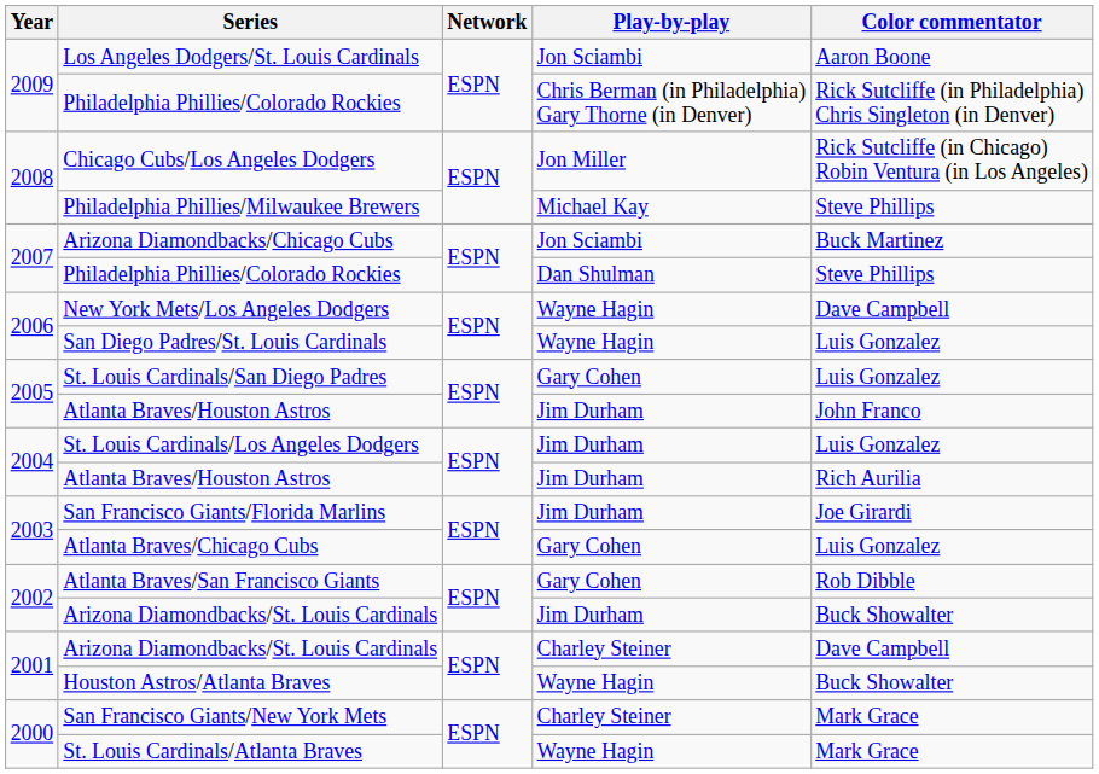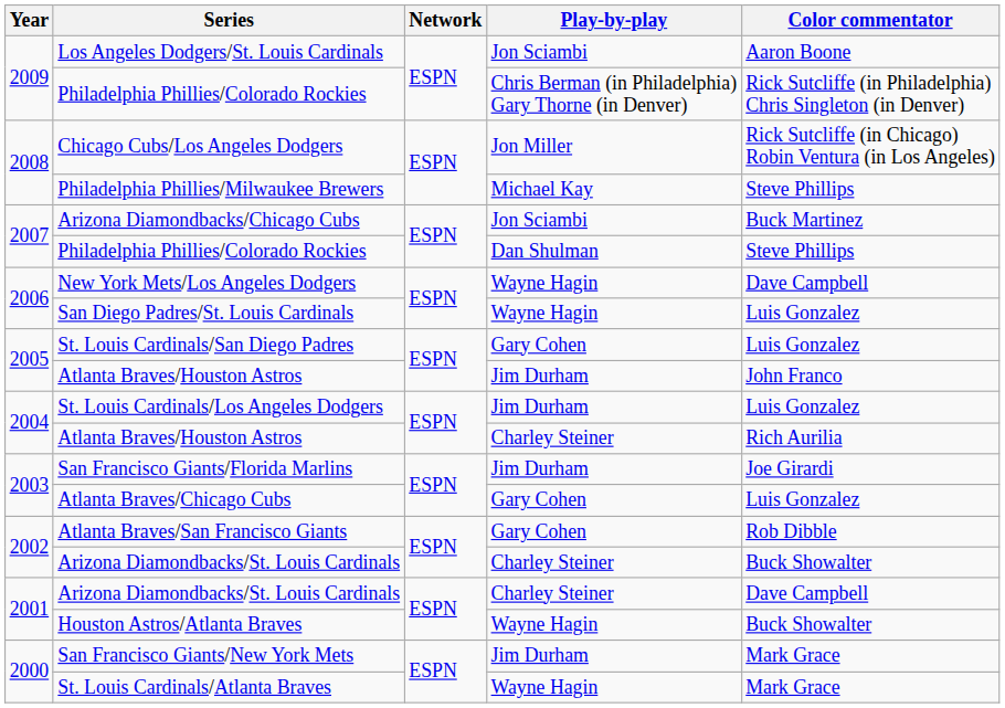 <table class="wikitable">
 <tr>
 <th>Year</th>
 <th>Series</th>
 <th>Network</th>
 <th><a href='#'>Play-by-play</a></th>
 <th><a href='#'>Color commentator</a></th>
 </tr>
 <tr>
 <td rowspan=2><a href='#'>2009</a></td>
 <td><a href='#'>Los Angeles Dodgers</a>/<a href='#'>St. Louis Cardinals</a></td>
 <td rowspan="2"><a href='#'>ESPN</a></td>
 <td><a href='#'>Jon Sciambi</a></td>
 <td><a href='#'>Aaron Boone</a></td>
 </tr>
 <tr>
 <td><a href='#'>Philadelphia Phillies</a>/<a href='#'>Colorado Rockies</a></td>
 <td><a href='#'>Chris Berman</a> (in Philadelphia)<br><a href='#'>Gary Thorne</a> (in Denver)</td>
 <td><a href='#'>Rick Sutcliffe</a> (in Philadelphia)<br><a href='#'>Chris Singleton</a> (in Denver)</td>
 </tr>
 <tr>
 <td rowspan=2><a href='#'>2008</a></td>
 <td><a href='#'>Chicago Cubs</a>/<a href='#'>Los Angeles Dodgers</a></td>
 <td rowspan="2"><a href='#'>ESPN</a></td>
 <td><a href='#'>Jon Miller</a></td>
 <td><a href='#'>Rick Sutcliffe</a> (in Chicago)<br><a href='#'>Robin Ventura</a> (in Los Angeles)</td>
 </tr>
 <tr>
 <td><a href='#'>Philadelphia Phillies</a>/<a href='#'>Milwaukee Brewers</a></td>
 <td><a href='#'>Michael Kay</a></td>
 <td><a href='#'>Steve Phillips</a></td>
 </tr>
 <tr>
 <td rowspan=2><a href='#'>2007</a></td>
 <td><a href='#'>Arizona Diamondbacks</a>/<a href='#'>Chicago Cubs</a></td>
 <td rowspan="2"><a href='#'>ESPN</a></td>
 <td><a href='#'>Jon Sciambi</a></td>
 <td><a href='#'>Buck Martinez</a></td>
 </tr>
 <tr>
 <td><a href='#'>Philadelphia Phillies</a>/<a href='#'>Colorado Rockies</a></td>
 <td><a href='#'>Dan Shulman</a></td>
 <td><a href='#'>Steve Phillips</a></td>
 </tr>
 <tr>
 <td rowspan=2><a href='#'>2006</a></td>
 <td><a href='#'>New York Mets</a>/<a href='#'>Los Angeles Dodgers</a></td>
 <td rowspan="2"><a href='#'>ESPN</a></td>
 <td><a href='#'>Wayne Hagin</a></td>
 <td><a href='#'>Dave Campbell</a></td>
 </tr>
 <tr>
 <td><a href='#'>San Diego Padres</a>/<a href='#'>St. Louis Cardinals</a></td>
 <td><a href='#'>Wayne Hagin</a></td>
 <td><a href='#'>Luis Gonzalez</a></td>
 </tr>
 <tr>
 <td rowspan=2><a href='#'>2005</a></td>
 <td><a href='#'>St. Louis Cardinals</a>/<a href='#'>San Diego Padres</a></td>
 <td rowspan="2"><a href='#'>ESPN</a></td>
 <td><a href='#'>Gary Cohen</a></td>
 <td><a href='#'>Luis Gonzalez</a></td>
 </tr>
 <tr>
 <td><a href='#'>Atlanta Braves</a>/<a href='#'>Houston Astros</a></td>
 <td><a href='#'>Jim Durham</a></td>
 <td><a href='#'>John Franco</a></td>
 </tr>
 <tr>
 <td rowspan=2><a href='#'>2004</a></td>
 <td><a href='#'>St. Louis Cardinals</a>/<a href='#'>Los Angeles Dodgers</a></td>
 <td rowspan="2"><a href='#'>ESPN</a></td>
 <td><a href='#'>Jim Durham</a></td>
 <td><a href='#'>Luis Gonzalez</a></td>
 </tr>
 <tr>
 <td><a href='#'>Atlanta Braves</a>/<a href='#'>Houston Astros</a></td>
-<td><a href='#'>Jim Durham</a></td>
+<td><a href='#'>Charley Steiner</a></td>
 <td><a href='#'>Rich Aurilia</a></td>
 </tr>
 <tr>
 <td rowspan=2><a href='#'>2003</a></td>
 <td><a href='#'>San Francisco Giants</a>/<a href='#'>Florida Marlins</a></td>
 <td rowspan="2"><a href='#'>ESPN</a></td>
 <td><a href='#'>Jim Durham</a></td>
 <td><a href='#'>Joe Girardi</a></td>
 </tr>
 <tr>
 <td><a href='#'>Atlanta Braves</a>/<a href='#'>Chicago Cubs</a></td>
 <td><a href='#'>Gary Cohen</a></td>
 <td><a href='#'>Luis Gonzalez</a></td>
 </tr>
 <tr>
 <td rowspan=2><a href='#'>2002</a></td>
 <td><a href='#'>Atlanta Braves</a>/<a href='#'>San Francisco Giants</a></td>
 <td rowspan="2"><a href='#'>ESPN</a></td>
 <td><a href='#'>Gary Cohen</a></td>
 <td><a href='#'>Rob Dibble</a></td>
 </tr>
 <tr>
 <td><a href='#'>Arizona Diamondbacks</a>/<a href='#'>St. Louis Cardinals</a></td>
-<td><a href='#'>Jim Durham</a></td>
+<td><a href='#'>Charley Steiner</a></td>
 <td><a href='#'>Buck Showalter</a></td>
 </tr>
 <tr>
 <td rowspan=2><a href='#'>2001</a></td>
 <td><a href='#'>Arizona Diamondbacks</a>/<a href='#'>St. Louis Cardinals</a></td>
 <td rowspan="2"><a href='#'>ESPN</a></td>
 <td><a href='#'>Charley Steiner</a></td>
 <td><a href='#'>Dave Campbell</a></td>
 </tr>
 <tr>
 <td><a href='#'>Houston Astros</a>/<a href='#'>Atlanta Braves</a></td>
 <td><a href='#'>Wayne Hagin</a></td>
 <td><a href='#'>Buck Showalter</a></td>
 </tr>
 <tr>
 <td rowspan=2><a href='#'>2000</a></td>
 <td><a href='#'>San Francisco Giants</a>/<a href='#'>New York Mets</a></td>
 <td rowspan="2"><a href='#'>ESPN</a></td>
-<td><a href='#'>Charley Steiner</a></td>
+<td><a href='#'>Jim Durham</a></td>
 <td><a href='#'>Mark Grace</a></td>
 </tr>
 <tr>
 <td><a href='#'>St. Louis Cardinals</a>/<a href='#'>Atlanta Braves</a></td>
 <td><a href='#'>Wayne Hagin</a></td>
 <td><a href='#'>Mark Grace</a></td>
 </tr>
 </table>
